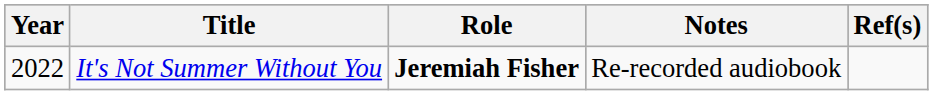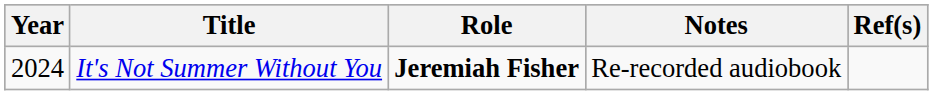 <table class="wikitable sortable">
 <tr>
 <th>Year</th>
 <th>Title</th>
 <th>Role</th>
 <th>Notes</th>
 <th>Ref(s)</th>
 </tr>
 <tr>
-<td>2022</td>
+<td>2024</td>
 <td><em><a href='#'>It's Not Summer Without You</a></em></td>
 <td><strong>Jeremiah Fisher</strong></td>
 <td>Re-recorded audiobook</td>
 </tr>
 </table>
